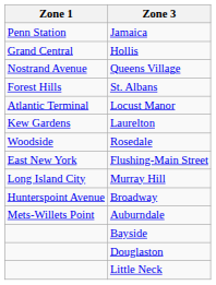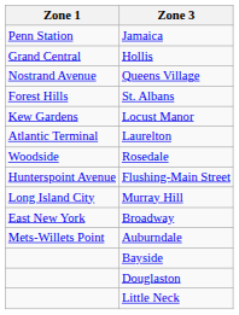 <table class="wikitable">
 <tr>
 <th>Zone 1</th>
 <th>Zone 3</th>
 </tr>
 <tr>
 <td><a href='#'>Penn Station</a></td>
 <td><a href='#'>Jamaica</a></td>
 </tr>
 <tr>
 <td><a href='#'>Grand Central</a></td>
 <td><a href='#'>Hollis</a></td>
 </tr>
 <tr>
 <td><a href='#'>Nostrand Avenue</a></td>
 <td><a href='#'>Queens Village</a></td>
 </tr>
 <tr>
 <td><a href='#'>Forest Hills</a></td>
 <td><a href='#'>St. Albans</a></td>
 </tr>
 <tr>
-<td><a href='#'>Atlantic Terminal</a></td>
+<td><a href='#'>Kew Gardens</a></td>
 <td><a href='#'>Locust Manor</a></td>
 </tr>
 <tr>
-<td><a href='#'>Kew Gardens</a></td>
+<td><a href='#'>Atlantic Terminal</a></td>
 <td><a href='#'>Laurelton</a></td>
 </tr>
 <tr>
 <td><a href='#'>Woodside</a></td>
 <td><a href='#'>Rosedale</a></td>
 </tr>
 <tr>
-<td><a href='#'>East New York</a></td>
+<td><a href='#'>Hunterspoint Avenue</a></td>
 <td><a href='#'>Flushing-Main Street</a></td>
 </tr>
 <tr>
 <td><a href='#'>Long Island City</a></td>
 <td><a href='#'>Murray Hill</a></td>
 </tr>
 <tr>
-<td><a href='#'>Hunterspoint Avenue</a></td>
+<td><a href='#'>East New York</a></td>
 <td><a href='#'>Broadway</a></td>
 </tr>
 <tr>
 <td><a href='#'>Mets-Willets Point</a></td>
 <td><a href='#'>Auburndale</a></td>
 </tr>
 <tr>
 <td></td>
 <td><a href='#'>Bayside</a></td>
 </tr>
 <tr>
 <td></td>
 <td><a href='#'>Douglaston</a></td>
 </tr>
 <tr>
 <td></td>
 <td><a href='#'>Little Neck</a></td>
 </tr>
 </table>
